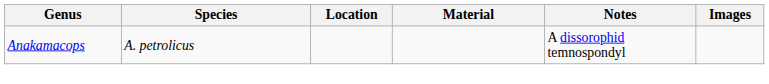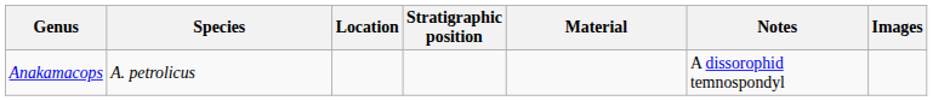 <table class="wikitable" align="center" width="100%">
 <tr>
 <th>Genus</th>
 <th width="25%">Species</th>
 <th>Location</th>
+<th>Stratigraphic position</th>
 <th width="20%">Material</th>
 <th width="20%">Notes</th>
 <th>Images</th>
 </tr>
 <tr>
 <td><em><a href='#'>Anakamacops</a></em></td>
 <td><em>A. petrolicus</em></td>
 <td></td>
 <td></td>
+<td></td>
 <td>A <a href='#'>dissorophid</a> temnospondyl</td>
 <td></td>
 </tr>
 </table>
